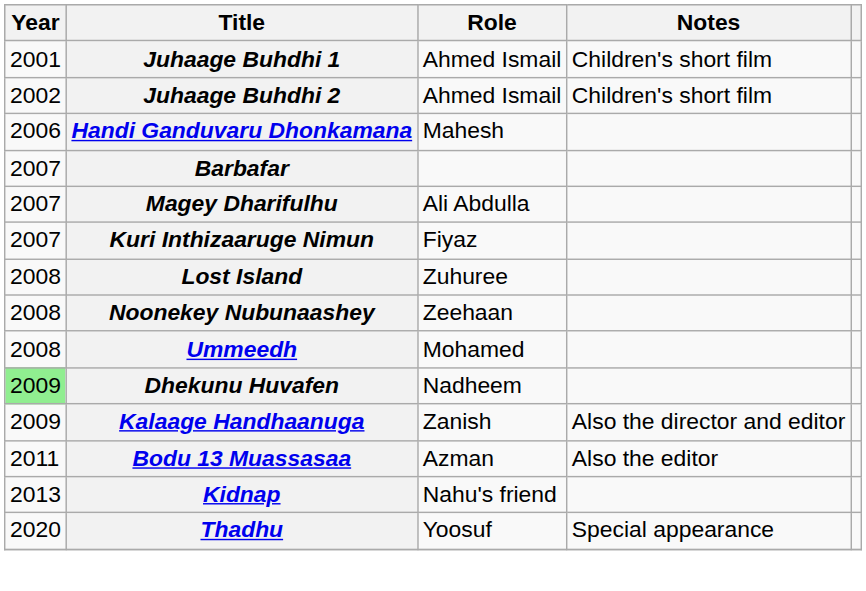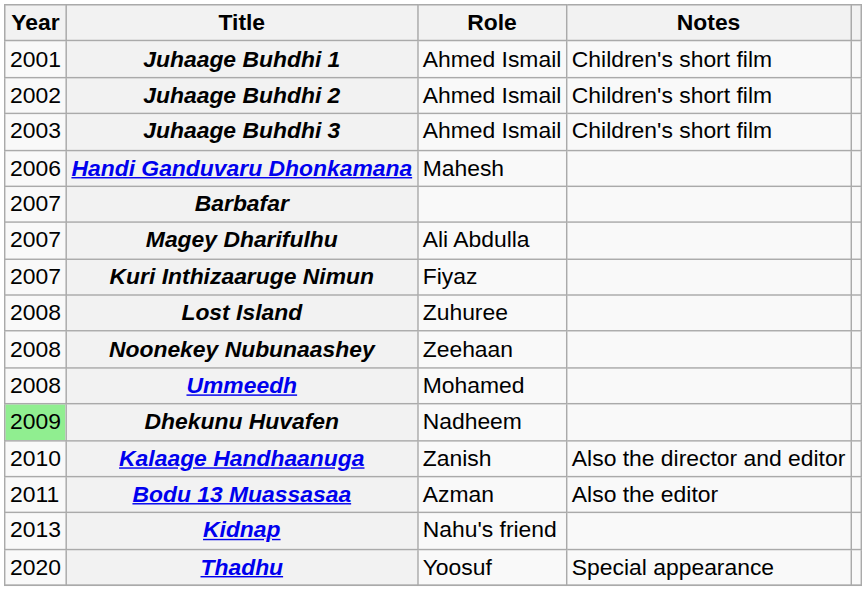 <table class="wikitable sortable plainrowheaders">
 <tr style="background:#ccc; text-align:center;">
 <th scope="col">Year</th>
 <th scope="col">Title</th>
 <th scope="col">Role</th>
 <th scope="col">Notes</th>
 <th scope="col" class="unsortable"></th>
 </tr>
 <tr>
 <td>2001</td>
 <th scope="row"><em>Juhaage Buhdhi 1</em></th>
 <td>Ahmed Ismail</td>
 <td>Children's short film</td>
 <td></td>
 </tr>
 <tr>
 <td>2002</td>
 <th scope="row"><em>Juhaage Buhdhi 2</em></th>
+<td>Ahmed Ismail</td>
+<td>Children's short film</td>
+<td></td>
+</tr>
+<tr>
+<td>2003</td>
+<th scope="row"><em>Juhaage Buhdhi 3</em></th>
 <td>Ahmed Ismail</td>
 <td>Children's short film</td>
 <td></td>
 </tr>
 <tr>
 <td>2006</td>
 <th scope="row"><em><a href='#'>Handi Ganduvaru Dhonkamana</a></em></th>
 <td>Mahesh</td>
 <td></td>
 <td style="text-align: center;"></td>
 </tr>
 <tr>
 <td>2007</td>
 <th scope="row"><em>Barbafar</em></th>
 <td></td>
 <td></td>
 <td></td>
 </tr>
 <tr>
 <td>2007</td>
 <th scope="row"><em>Magey Dharifulhu</em></th>
 <td>Ali Abdulla</td>
 <td></td>
 <td style="text-align: center;"></td>
 </tr>
 <tr>
 <td>2007</td>
 <th scope="row"><em>Kuri Inthizaaruge Nimun</em></th>
 <td>Fiyaz</td>
 <td></td>
 <td style="text-align: center;"></td>
 </tr>
 <tr>
 <td>2008</td>
 <th scope="row"><em>Lost Island</em></th>
 <td>Zuhuree</td>
 <td></td>
 <td></td>
 </tr>
 <tr>
 <td>2008</td>
 <th scope="row"><em>Noonekey Nubunaashey</em></th>
 <td>Zeehaan</td>
 <td></td>
 <td style="text-align: center;"></td>
 </tr>
 <tr>
 <td>2008</td>
 <th scope="row"><em><a href='#'>Ummeedh</a></em></th>
 <td>Mohamed</td>
 <td></td>
 <td style="text-align: center;"></td>
 </tr>
 <tr>
 <td style="background: lightgreen;">2009</td>
 <th scope="row"><em>Dhekunu Huvafen</em></th>
 <td>Nadheem</td>
 <td></td>
 <td style="text-align: center;"></td>
 </tr>
 <tr>
-<td>2009</td>
+<td>2010</td>
 <th scope="row"><em><a href='#'>Kalaage Handhaanuga</a></em></th>
 <td>Zanish</td>
 <td>Also the director and editor</td>
 <td style="text-align: center;"></td>
 </tr>
 <tr>
 <td>2011</td>
 <th scope="row"><em><a href='#'>Bodu 13 Muassasaa</a></em></th>
 <td>Azman</td>
 <td>Also the editor</td>
 <td style="text-align: center;"></td>
 </tr>
 <tr>
 <td>2013</td>
 <th scope="row"><em><a href='#'>Kidnap</a></em></th>
 <td>Nahu's friend</td>
 <td></td>
 <td style="text-align: center;"></td>
 </tr>
 <tr>
 <td>2020</td>
 <th scope="row"><em><a href='#'>Thadhu</a></em></th>
 <td>Yoosuf</td>
 <td>Special appearance</td>
 <td style="text-align: center;"></td>
 </tr>
 <tr>
 </tr>
 </table>
